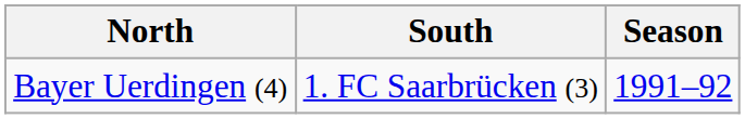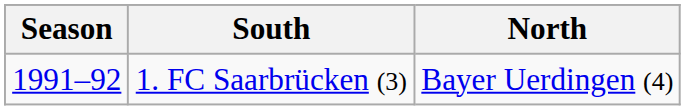 <table class="wikitable">
 <tr>
+<th>Season</th>
+<th>South</th>
 <th>North</th>
-<th>South</th>
-<th>Season</th>
 </tr>
 <tr align="center">
+<td><a href='#'>1991–92</a></td>
+<td><a href='#'>1. FC Saarbrücken</a> <small>(3)</small></td>
 <td><a href='#'>Bayer Uerdingen</a> <small>(4)</small></td>
-<td><a href='#'>1. FC Saarbrücken</a> <small>(3)</small></td>
-<td><a href='#'>1991–92</a></td>
 </tr>
 </table>
